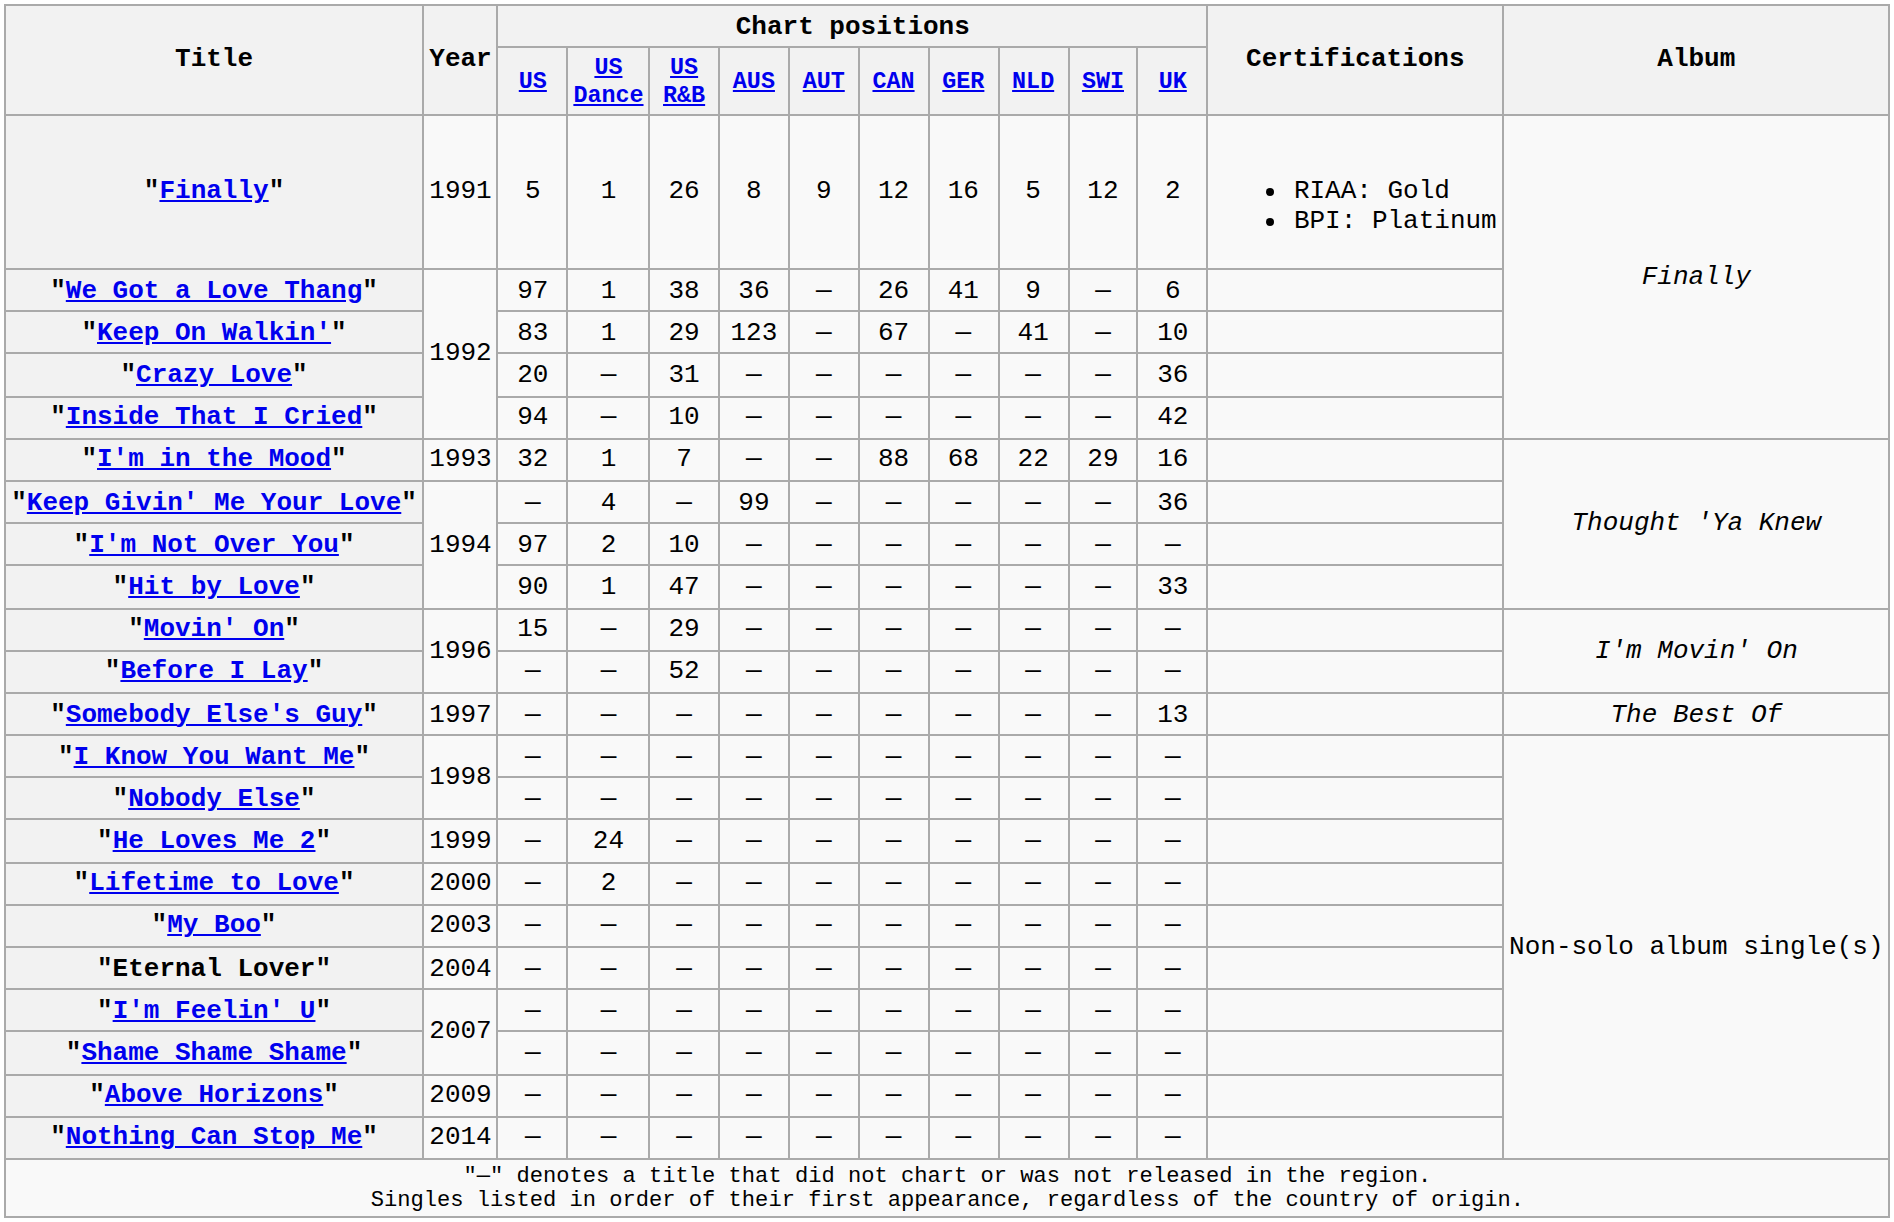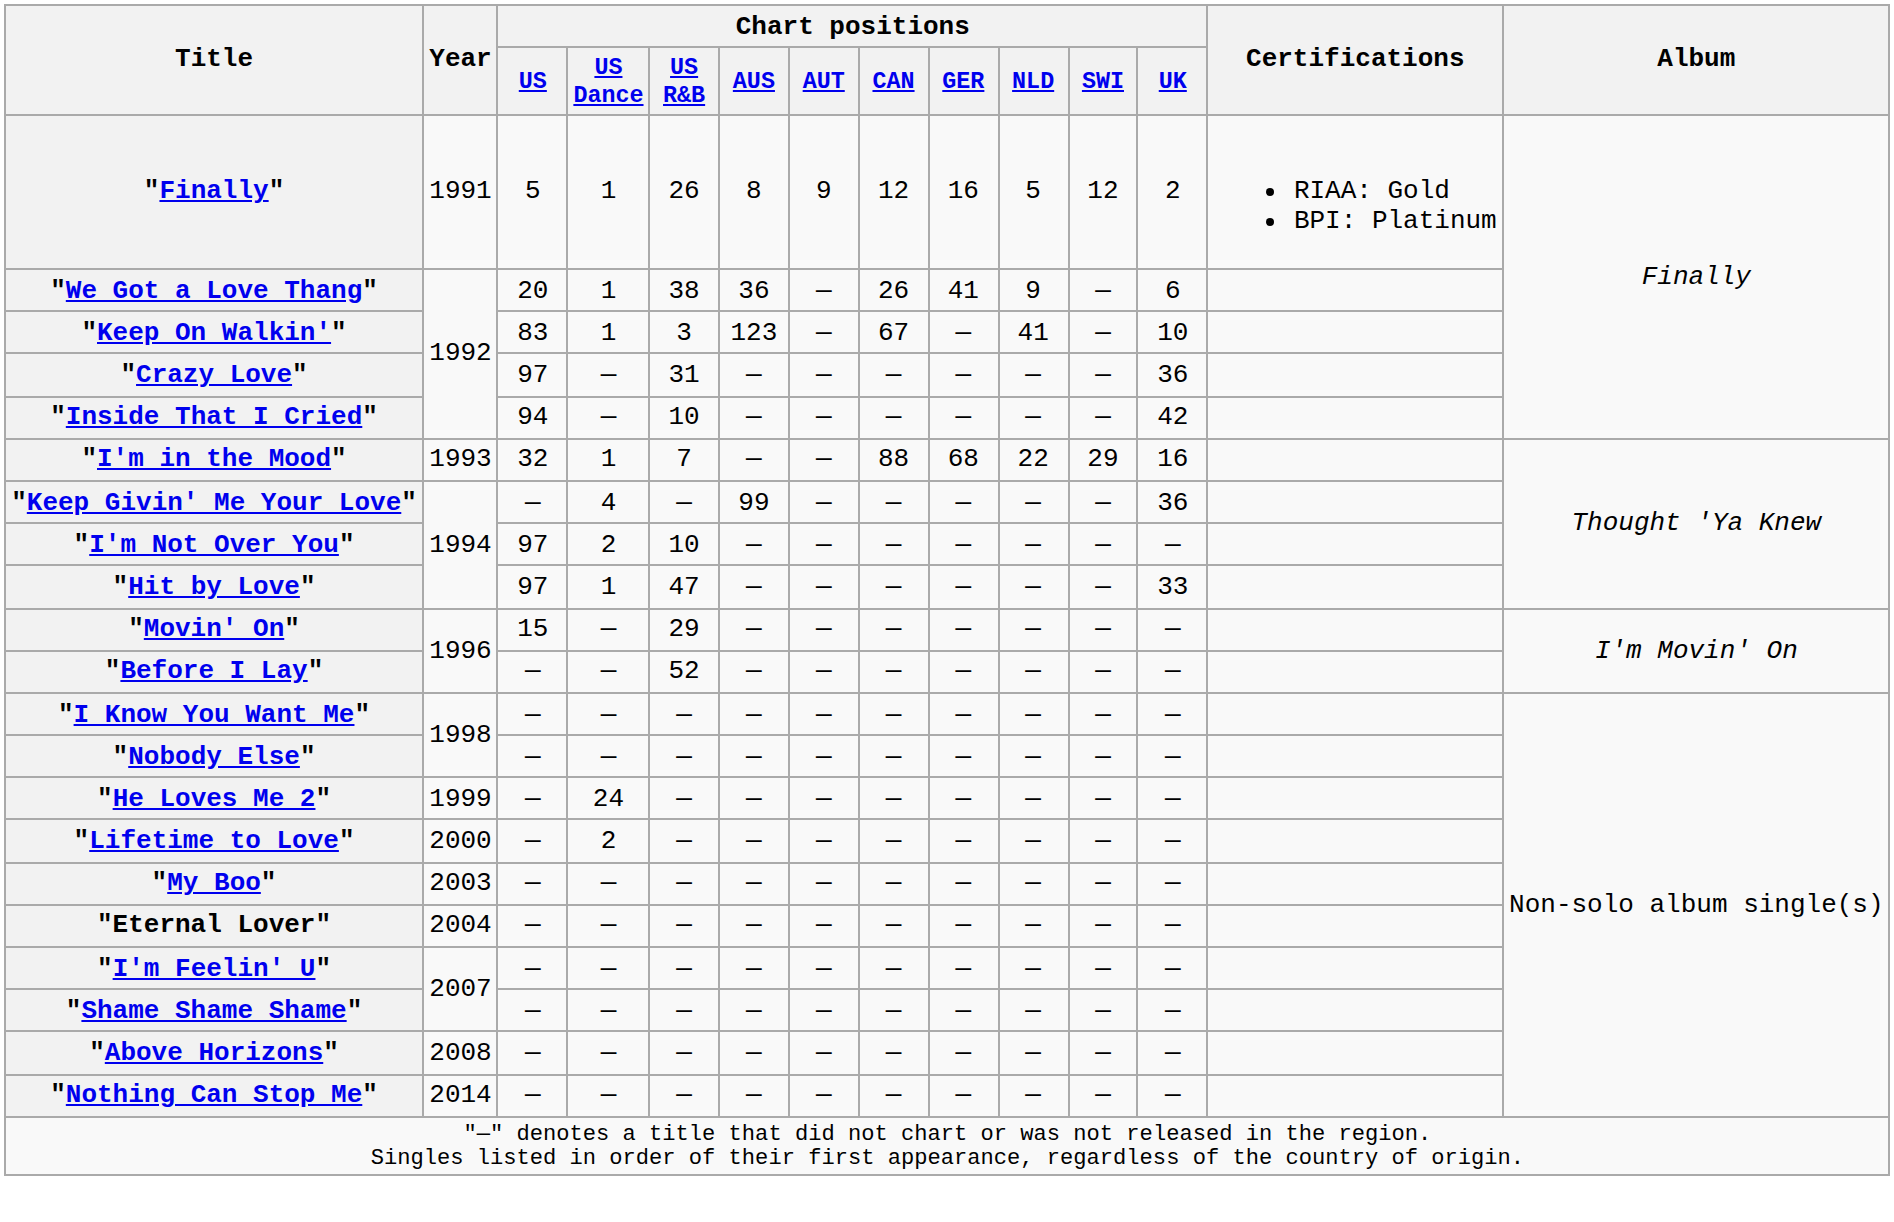 <table class="wikitable plainrowheaders" style="text-align:center">
 <tr>
 <th scope="col" rowspan="2">Title</th>
 <th scope="col" rowspan="2">Year</th>
 <th colspan="10">Chart positions</th>
 <th scope="col" rowspan="2">Certifications</th>
 <th scope="col" rowspan="2">Album</th>
 </tr>
 <tr>
 <th scope="col" style="width:2.5em;font-size:90%;"><a href='#'>US</a><br></th>
 <th scope="col" style="width:2.5em;font-size:90%;"><a href='#'>US<br>Dance</a><br></th>
 <th scope="col" style="width:2.5em;font-size:90%;"><a href='#'>US<br>R&B</a><br></th>
 <th scope="col" style="width:2.5em;font-size:90%;"><a href='#'>AUS</a><br></th>
 <th scope="col" style="width:2.5em;font-size:90%;"><a href='#'>AUT</a><br></th>
 <th scope="col" style="width:2.5em;font-size:90%;"><a href='#'>CAN</a><br></th>
 <th scope="col" style="width:2.5em;font-size:90%;"><a href='#'>GER</a><br></th>
 <th scope="col" style="width:2.5em;font-size:90%;"><a href='#'>NLD</a><br></th>
 <th scope="col" style="width:2.5em;font-size:90%;"><a href='#'>SWI</a><br></th>
 <th scope="col" style="width:2.5em;font-size:90%;"><a href='#'>UK</a><br></th>
 </tr>
 <tr>
 <th scope="row">"<a href='#'>Finally</a>"</th>
 <td>1991</td>
 <td>5</td>
 <td>1</td>
 <td>26</td>
 <td>8</td>
 <td>9</td>
 <td>12</td>
 <td>16</td>
 <td>5</td>
 <td>12</td>
 <td>2</td>
 <td align=left><br><ul><li>RIAA: Gold</li><li>BPI: Platinum</li></ul></td>
 <td rowspan="5"><em>Finally</em></td>
 </tr>
 <tr>
 <th scope="row">"<a href='#'>We Got a Love Thang</a>"</th>
 <td rowspan="4">1992</td>
-<td>97</td>
+<td>20</td>
 <td>1</td>
 <td>38</td>
 <td>36</td>
 <td>—</td>
 <td>26</td>
 <td>41</td>
 <td>9</td>
 <td>—</td>
 <td>6</td>
 <td></td>
 </tr>
 <tr>
 <th scope="row">"<a href='#'>Keep On Walkin'</a>"</th>
 <td>83</td>
 <td>1</td>
-<td>29</td>
+<td>3</td>
 <td>123</td>
 <td>—</td>
 <td>67</td>
 <td>—</td>
 <td>41</td>
 <td>—</td>
 <td>10</td>
 <td></td>
 </tr>
 <tr>
 <th scope="row">"<a href='#'>Crazy Love</a>"</th>
-<td>20</td>
+<td>97</td>
 <td>—</td>
 <td>31</td>
 <td>—</td>
 <td>—</td>
 <td>—</td>
 <td>—</td>
 <td>—</td>
 <td>—</td>
 <td>36</td>
 <td></td>
 </tr>
 <tr>
 <th scope="row">"<a href='#'>Inside That I Cried</a>"</th>
 <td>94</td>
 <td>—</td>
 <td>10</td>
 <td>—</td>
 <td>—</td>
 <td>—</td>
 <td>—</td>
 <td>—</td>
 <td>—</td>
 <td>42</td>
 <td></td>
 </tr>
 <tr>
 <th scope="row">"<a href='#'>I'm in the Mood</a>"</th>
 <td>1993</td>
 <td>32</td>
 <td>1</td>
 <td>7</td>
 <td>—</td>
 <td>—</td>
 <td>88</td>
 <td>68</td>
 <td>22</td>
 <td>29</td>
 <td>16</td>
 <td></td>
 <td rowspan="4"><em>Thought 'Ya Knew</em></td>
 </tr>
 <tr>
 <th scope="row">"<a href='#'>Keep Givin' Me Your Love</a>"</th>
 <td rowspan="3">1994</td>
 <td>—</td>
 <td>4</td>
 <td>—</td>
 <td>99</td>
 <td>—</td>
 <td>—</td>
 <td>—</td>
 <td>—</td>
 <td>—</td>
 <td>36</td>
 <td></td>
 </tr>
 <tr>
 <th scope="row">"<a href='#'>I'm Not Over You</a>"</th>
 <td>97</td>
 <td>2</td>
 <td>10</td>
 <td>—</td>
 <td>—</td>
 <td>—</td>
 <td>—</td>
 <td>—</td>
 <td>—</td>
 <td>—</td>
 <td></td>
 </tr>
 <tr>
 <th scope="row">"<a href='#'>Hit by Love</a>"</th>
-<td>90</td>
+<td>97</td>
 <td>1</td>
 <td>47</td>
 <td>—</td>
 <td>—</td>
 <td>—</td>
 <td>—</td>
 <td>—</td>
 <td>—</td>
 <td>33</td>
 <td></td>
 </tr>
 <tr>
 <th scope="row">"<a href='#'>Movin' On</a>" </th>
 <td rowspan="2">1996</td>
 <td>15</td>
 <td>—</td>
 <td>29</td>
 <td>—</td>
 <td>—</td>
 <td>—</td>
 <td>—</td>
 <td>—</td>
 <td>—</td>
 <td>—</td>
 <td></td>
 <td rowspan="2"><em>I'm Movin' On</em></td>
 </tr>
 <tr>
 <th scope="row">"<a href='#'>Before I Lay</a>" </th>
 <td>—</td>
 <td>—</td>
 <td>52</td>
 <td>—</td>
 <td>—</td>
 <td>—</td>
 <td>—</td>
 <td>—</td>
 <td>—</td>
 <td>—</td>
 <td></td>
-</tr>
-<tr>
-<th scope="row">"<a href='#'>Somebody Else's Guy</a>"</th>
-<td>1997</td>
-<td>—</td>
-<td>—</td>
-<td>—</td>
-<td>—</td>
-<td>—</td>
-<td>—</td>
-<td>—</td>
-<td>—</td>
-<td>—</td>
-<td>13</td>
-<td></td>
-<td><em>The Best Of</em></td>
 </tr>
 <tr>
 <th scope="row">"<a href='#'>I Know You Want Me</a>" </th>
 <td rowspan="2">1998</td>
 <td>—</td>
 <td>—</td>
 <td>—</td>
 <td>—</td>
 <td>—</td>
 <td>—</td>
 <td>—</td>
 <td>—</td>
 <td>—</td>
 <td>—</td>
 <td></td>
 <td rowspan="10">Non-solo album single(s)</td>
 </tr>
 <tr>
 <th scope="row">"<a href='#'>Nobody Else</a>"</th>
 <td>—</td>
 <td>—</td>
 <td>—</td>
 <td>—</td>
 <td>—</td>
 <td>—</td>
 <td>—</td>
 <td>—</td>
 <td>—</td>
 <td>—</td>
 <td></td>
 </tr>
 <tr>
 <th scope="row">"<a href='#'>He Loves Me 2</a>"</th>
 <td>1999</td>
 <td>—</td>
 <td>24</td>
 <td>—</td>
 <td>—</td>
 <td>—</td>
 <td>—</td>
 <td>—</td>
 <td>—</td>
 <td>—</td>
 <td>—</td>
 <td></td>
 </tr>
 <tr>
 <th scope="row">"<a href='#'>Lifetime to Love</a>"</th>
 <td>2000</td>
 <td>—</td>
 <td>2</td>
 <td>—</td>
 <td>—</td>
 <td>—</td>
 <td>—</td>
 <td>—</td>
 <td>—</td>
 <td>—</td>
 <td>—</td>
 <td></td>
 </tr>
 <tr>
 <th scope="row">"<a href='#'>My Boo</a>"</th>
 <td>2003</td>
 <td>—</td>
 <td>—</td>
 <td>—</td>
 <td>—</td>
 <td>—</td>
 <td>—</td>
 <td>—</td>
 <td>—</td>
 <td>—</td>
 <td>—</td>
 <td></td>
 </tr>
 <tr>
 <th scope="row">"Eternal Lover" </th>
 <td>2004</td>
 <td>—</td>
 <td>—</td>
 <td>—</td>
 <td>—</td>
 <td>—</td>
 <td>—</td>
 <td>—</td>
 <td>—</td>
 <td>—</td>
 <td>—</td>
 <td></td>
 </tr>
 <tr>
 <th scope="row">"<a href='#'>I'm Feelin' U</a>"</th>
 <td rowspan="2">2007</td>
 <td>—</td>
 <td>—</td>
 <td>—</td>
 <td>—</td>
 <td>—</td>
 <td>—</td>
 <td>—</td>
 <td>—</td>
 <td>—</td>
 <td>—</td>
 <td></td>
 </tr>
 <tr>
 <th scope="row">"<a href='#'>Shame Shame Shame</a>" </th>
 <td>—</td>
 <td>—</td>
 <td>—</td>
 <td>—</td>
 <td>—</td>
 <td>—</td>
 <td>—</td>
 <td>—</td>
 <td>—</td>
 <td>—</td>
 <td></td>
 </tr>
 <tr>
 <th scope="row">"<a href='#'>Above Horizons</a>" </th>
-<td>2009</td>
+<td>2008</td>
 <td>—</td>
 <td>—</td>
 <td>—</td>
 <td>—</td>
 <td>—</td>
 <td>—</td>
 <td>—</td>
 <td>—</td>
 <td>—</td>
 <td>—</td>
 <td></td>
 </tr>
 <tr>
 <th scope="row">"<a href='#'>Nothing Can Stop Me</a>"</th>
 <td>2014</td>
 <td>—</td>
 <td>—</td>
 <td>—</td>
 <td>—</td>
 <td>—</td>
 <td>—</td>
 <td>—</td>
 <td>—</td>
 <td>—</td>
 <td>—</td>
 <td></td>
 </tr>
 <tr>
 <td colspan=14 style="font-size:85%;">"—" denotes a title that did not chart or was not released in the region.<br>Singles listed in order of their first appearance, regardless of the country of origin.</td>
 </tr>
 </table>
